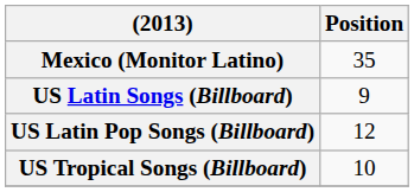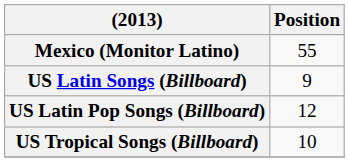 <table class="wikitable sortable plainrowheaders">
 <tr>
 <th>(2013)</th>
 <th>Position</th>
 </tr>
 <tr>
 <th scope=row>Mexico (Monitor Latino)</th>
-<td align="center">35</td>
+<td align="center">55</td>
 </tr>
 <tr>
 <th scope=row>US <a href='#'>Latin Songs</a> (<em>Billboard</em>)</th>
 <td style="text-align:center;">9</td>
 </tr>
 <tr>
 <th scope=row>US Latin Pop Songs (<em>Billboard</em>)</th>
 <td style="text-align:center;">12</td>
 </tr>
 <tr>
 <th scope=row>US Tropical Songs (<em>Billboard</em>)</th>
 <td style="text-align:center;">10</td>
 </tr>
 <tr>
 </tr>
 </table>
